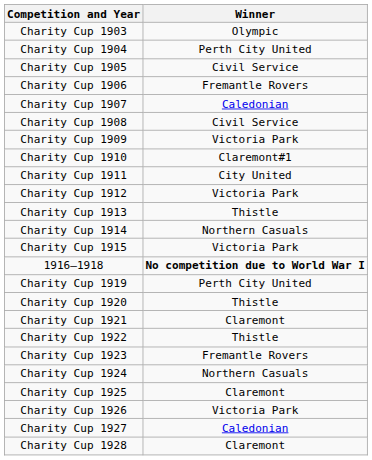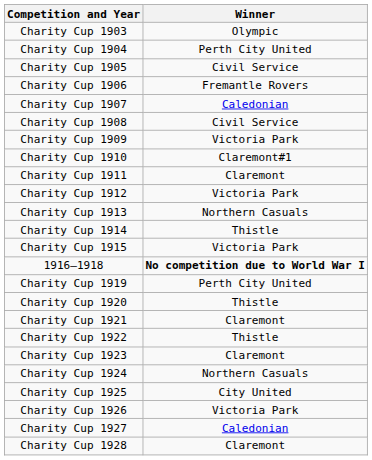 <table class="wikitable" style="text-align:center">
 <tr>
 <th>Competition and Year</th>
 <th>Winner</th>
 </tr>
 <tr>
 <td>Charity Cup 1903</td>
 <td>Olympic</td>
 </tr>
 <tr>
 <td>Charity Cup 1904</td>
 <td>Perth City United</td>
 </tr>
 <tr>
 <td>Charity Cup 1905</td>
 <td>Civil Service</td>
 </tr>
 <tr>
 <td>Charity Cup 1906</td>
 <td>Fremantle Rovers</td>
 </tr>
 <tr>
 <td>Charity Cup 1907</td>
 <td><a href='#'>Caledonian</a></td>
 </tr>
 <tr>
 <td>Charity Cup 1908</td>
 <td>Civil Service</td>
 </tr>
 <tr>
 <td>Charity Cup 1909</td>
 <td>Victoria Park</td>
 </tr>
 <tr>
 <td>Charity Cup 1910</td>
 <td>Claremont#1</td>
 </tr>
 <tr>
 <td>Charity Cup 1911</td>
-<td>City United</td>
+<td>Claremont</td>
 </tr>
 <tr>
 <td>Charity Cup 1912</td>
 <td>Victoria Park</td>
 </tr>
 <tr>
 <td>Charity Cup 1913</td>
-<td>Thistle</td>
+<td>Northern Casuals</td>
 </tr>
 <tr>
 <td>Charity Cup 1914</td>
-<td>Northern Casuals</td>
+<td>Thistle</td>
 </tr>
 <tr>
 <td>Charity Cup 1915</td>
 <td>Victoria Park</td>
 </tr>
 <tr>
 <td>1916–1918</td>
 <td><strong>No competition due to World War I</strong></td>
 </tr>
 <tr>
 <td>Charity Cup 1919</td>
 <td>Perth City United</td>
 </tr>
 <tr>
 <td>Charity Cup 1920</td>
 <td>Thistle</td>
 </tr>
 <tr>
 <td>Charity Cup 1921</td>
 <td>Claremont</td>
 </tr>
 <tr>
 <td>Charity Cup 1922</td>
 <td>Thistle</td>
 </tr>
 <tr>
 <td>Charity Cup 1923</td>
-<td>Fremantle Rovers</td>
+<td>Claremont</td>
 </tr>
 <tr>
 <td>Charity Cup 1924</td>
 <td>Northern Casuals</td>
 </tr>
 <tr>
 <td>Charity Cup 1925</td>
-<td>Claremont</td>
+<td>City United</td>
 </tr>
 <tr>
 <td>Charity Cup 1926</td>
 <td>Victoria Park</td>
 </tr>
 <tr>
 <td>Charity Cup 1927</td>
 <td><a href='#'>Caledonian</a></td>
 </tr>
 <tr>
 <td>Charity Cup 1928</td>
 <td>Claremont</td>
 </tr>
 </table>
